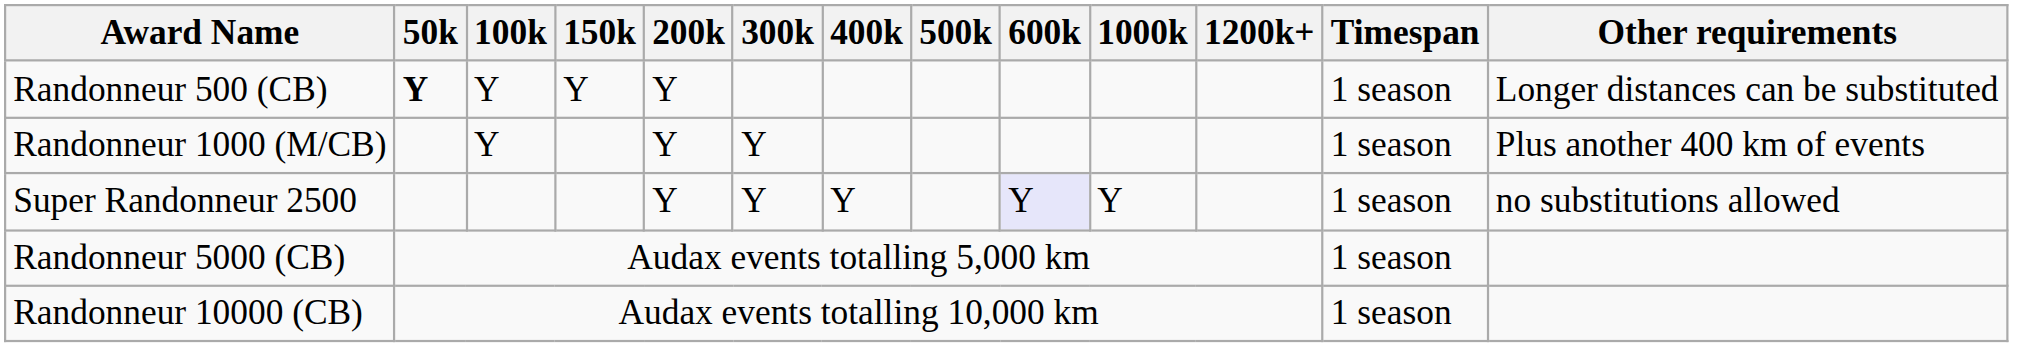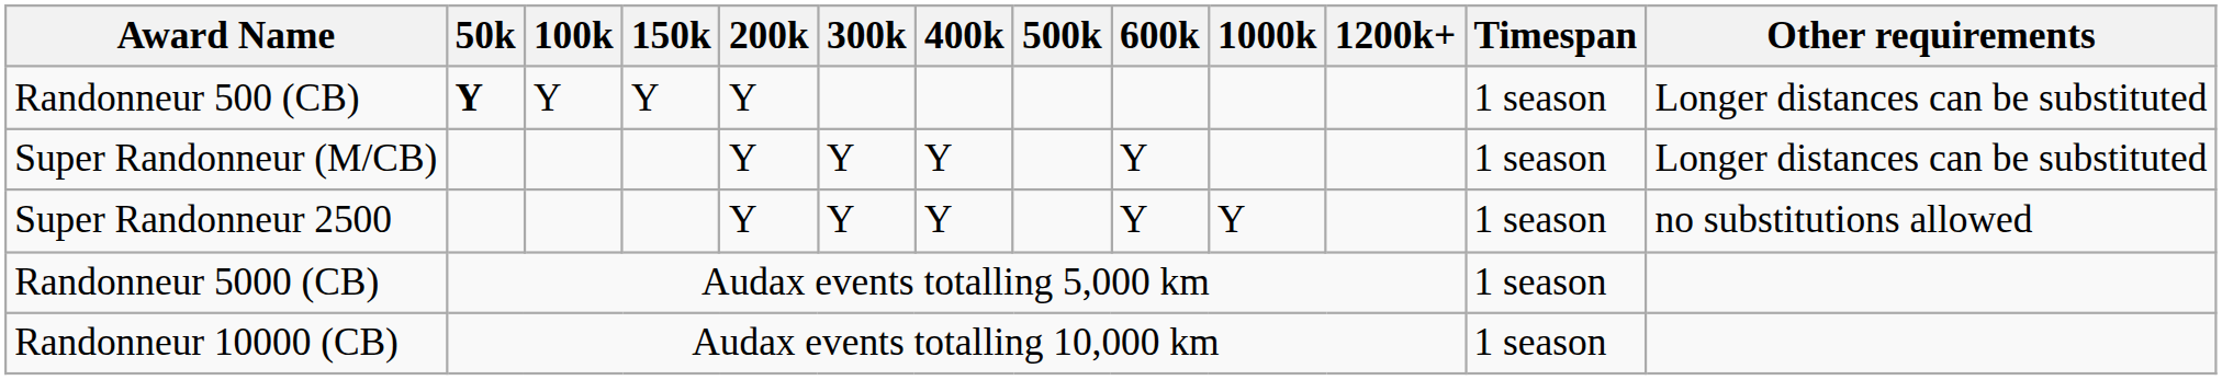 <table class="wikitable">
 <tr>
 <th>Award Name</th>
 <th>50k</th>
 <th>100k</th>
 <th>150k</th>
 <th>200k</th>
 <th>300k</th>
 <th>400k</th>
 <th>500k</th>
 <th>600k</th>
 <th>1000k</th>
 <th>1200k+</th>
 <th>Timespan</th>
 <th>Other requirements</th>
 </tr>
 <tr>
 <td>Randonneur 500 (CB)</td>
 <td><strong>Y</strong></td>
 <td>Y</td>
 <td>Y</td>
 <td>Y</td>
 <td></td>
 <td></td>
 <td></td>
 <td></td>
 <td></td>
 <td></td>
 <td>1 season</td>
 <td>Longer distances can be substituted</td>
 </tr>
 <tr>
-<td>Randonneur 1000 (M/CB)</td>
+<td>Super Randonneur (M/CB)</td>
+<td></td>
+<td></td>
+<td></td>
+<td>Y</td>
+<td>Y</td>
+<td>Y</td>
 <td></td>
 <td>Y</td>
 <td></td>
-<td>Y</td>
-<td>Y</td>
-<td></td>
-<td></td>
-<td></td>
-<td></td>
 <td></td>
 <td>1 season</td>
-<td>Plus another 400 km of events</td>
+<td>Longer distances can be substituted</td>
 </tr>
 <tr>
 <td>Super Randonneur 2500</td>
 <td></td>
 <td></td>
 <td></td>
 <td>Y</td>
 <td>Y</td>
 <td>Y</td>
 <td></td>
-<td style="background: lavender;">Y</td>
+<td>Y</td>
 <td>Y</td>
 <td></td>
 <td>1 season</td>
 <td>no substitutions allowed</td>
 </tr>
 <tr>
 <td>Randonneur 5000 (CB)</td>
 <td align="center" colspan="10">Audax events totalling 5,000 km</td>
 <td>1 season</td>
 <td></td>
 </tr>
 <tr>
 <td>Randonneur 10000 (CB)</td>
 <td align="center" colspan="10">Audax events totalling 10,000 km</td>
 <td>1 season</td>
 <td></td>
 </tr>
 </table>
